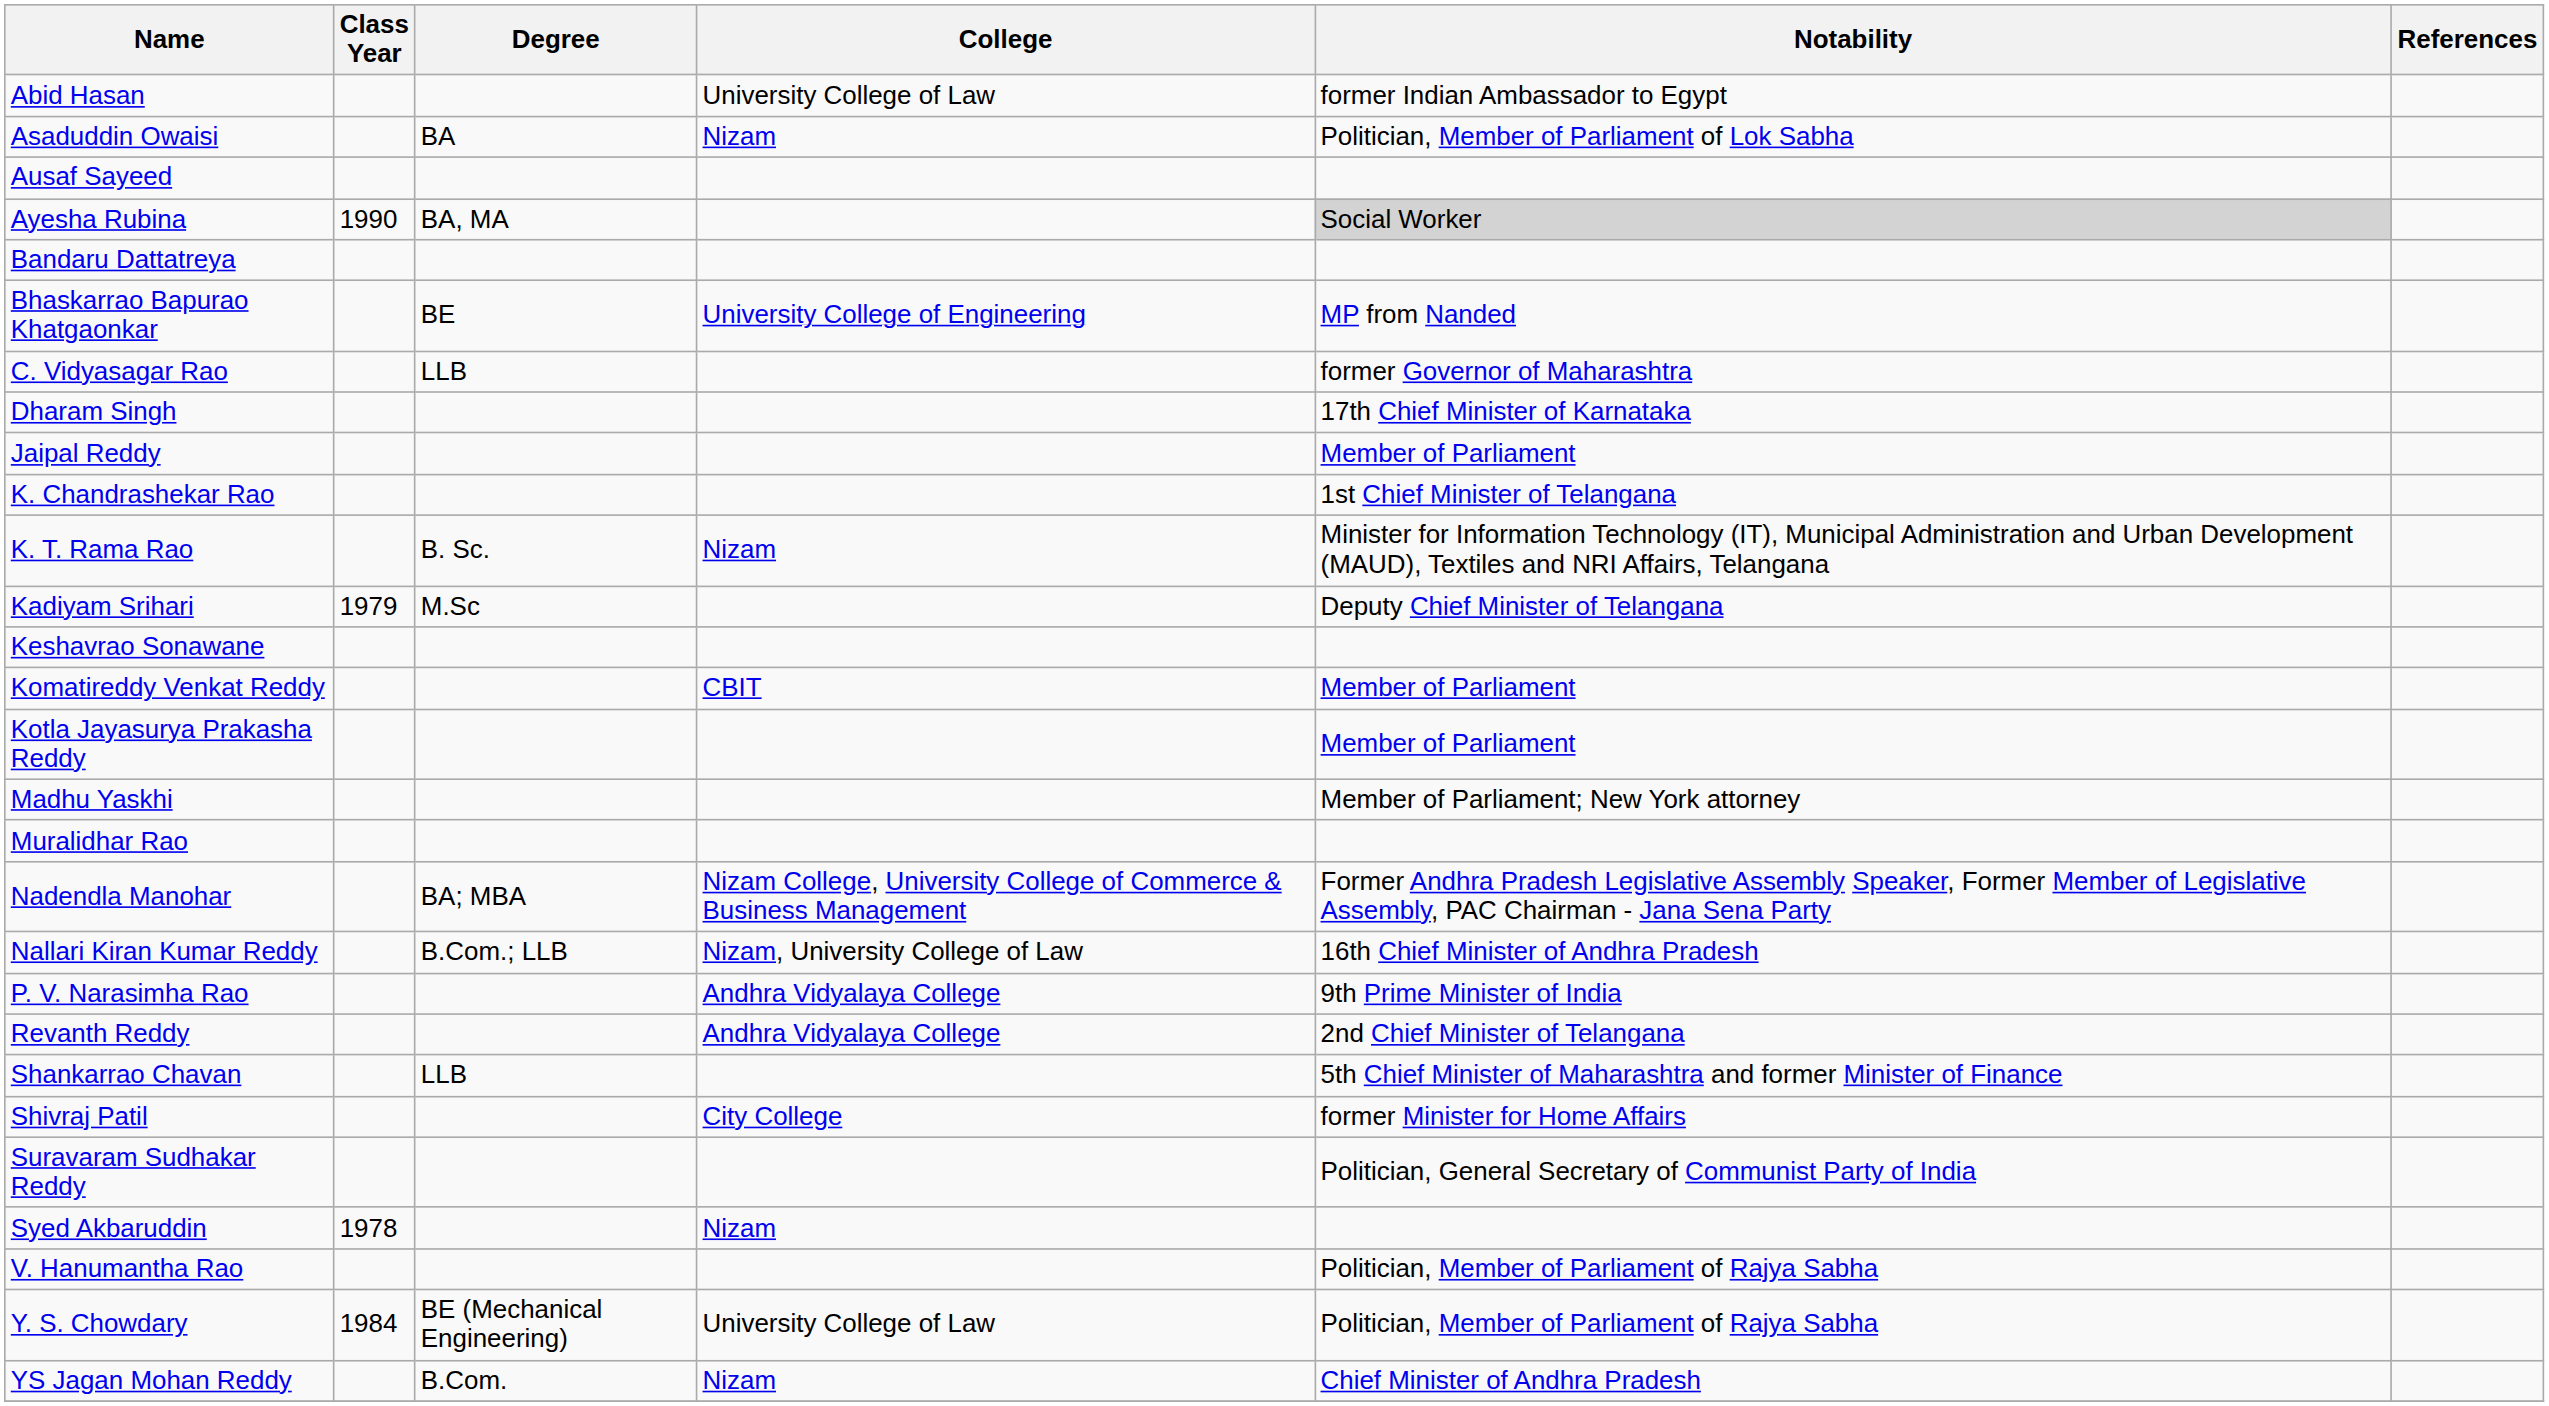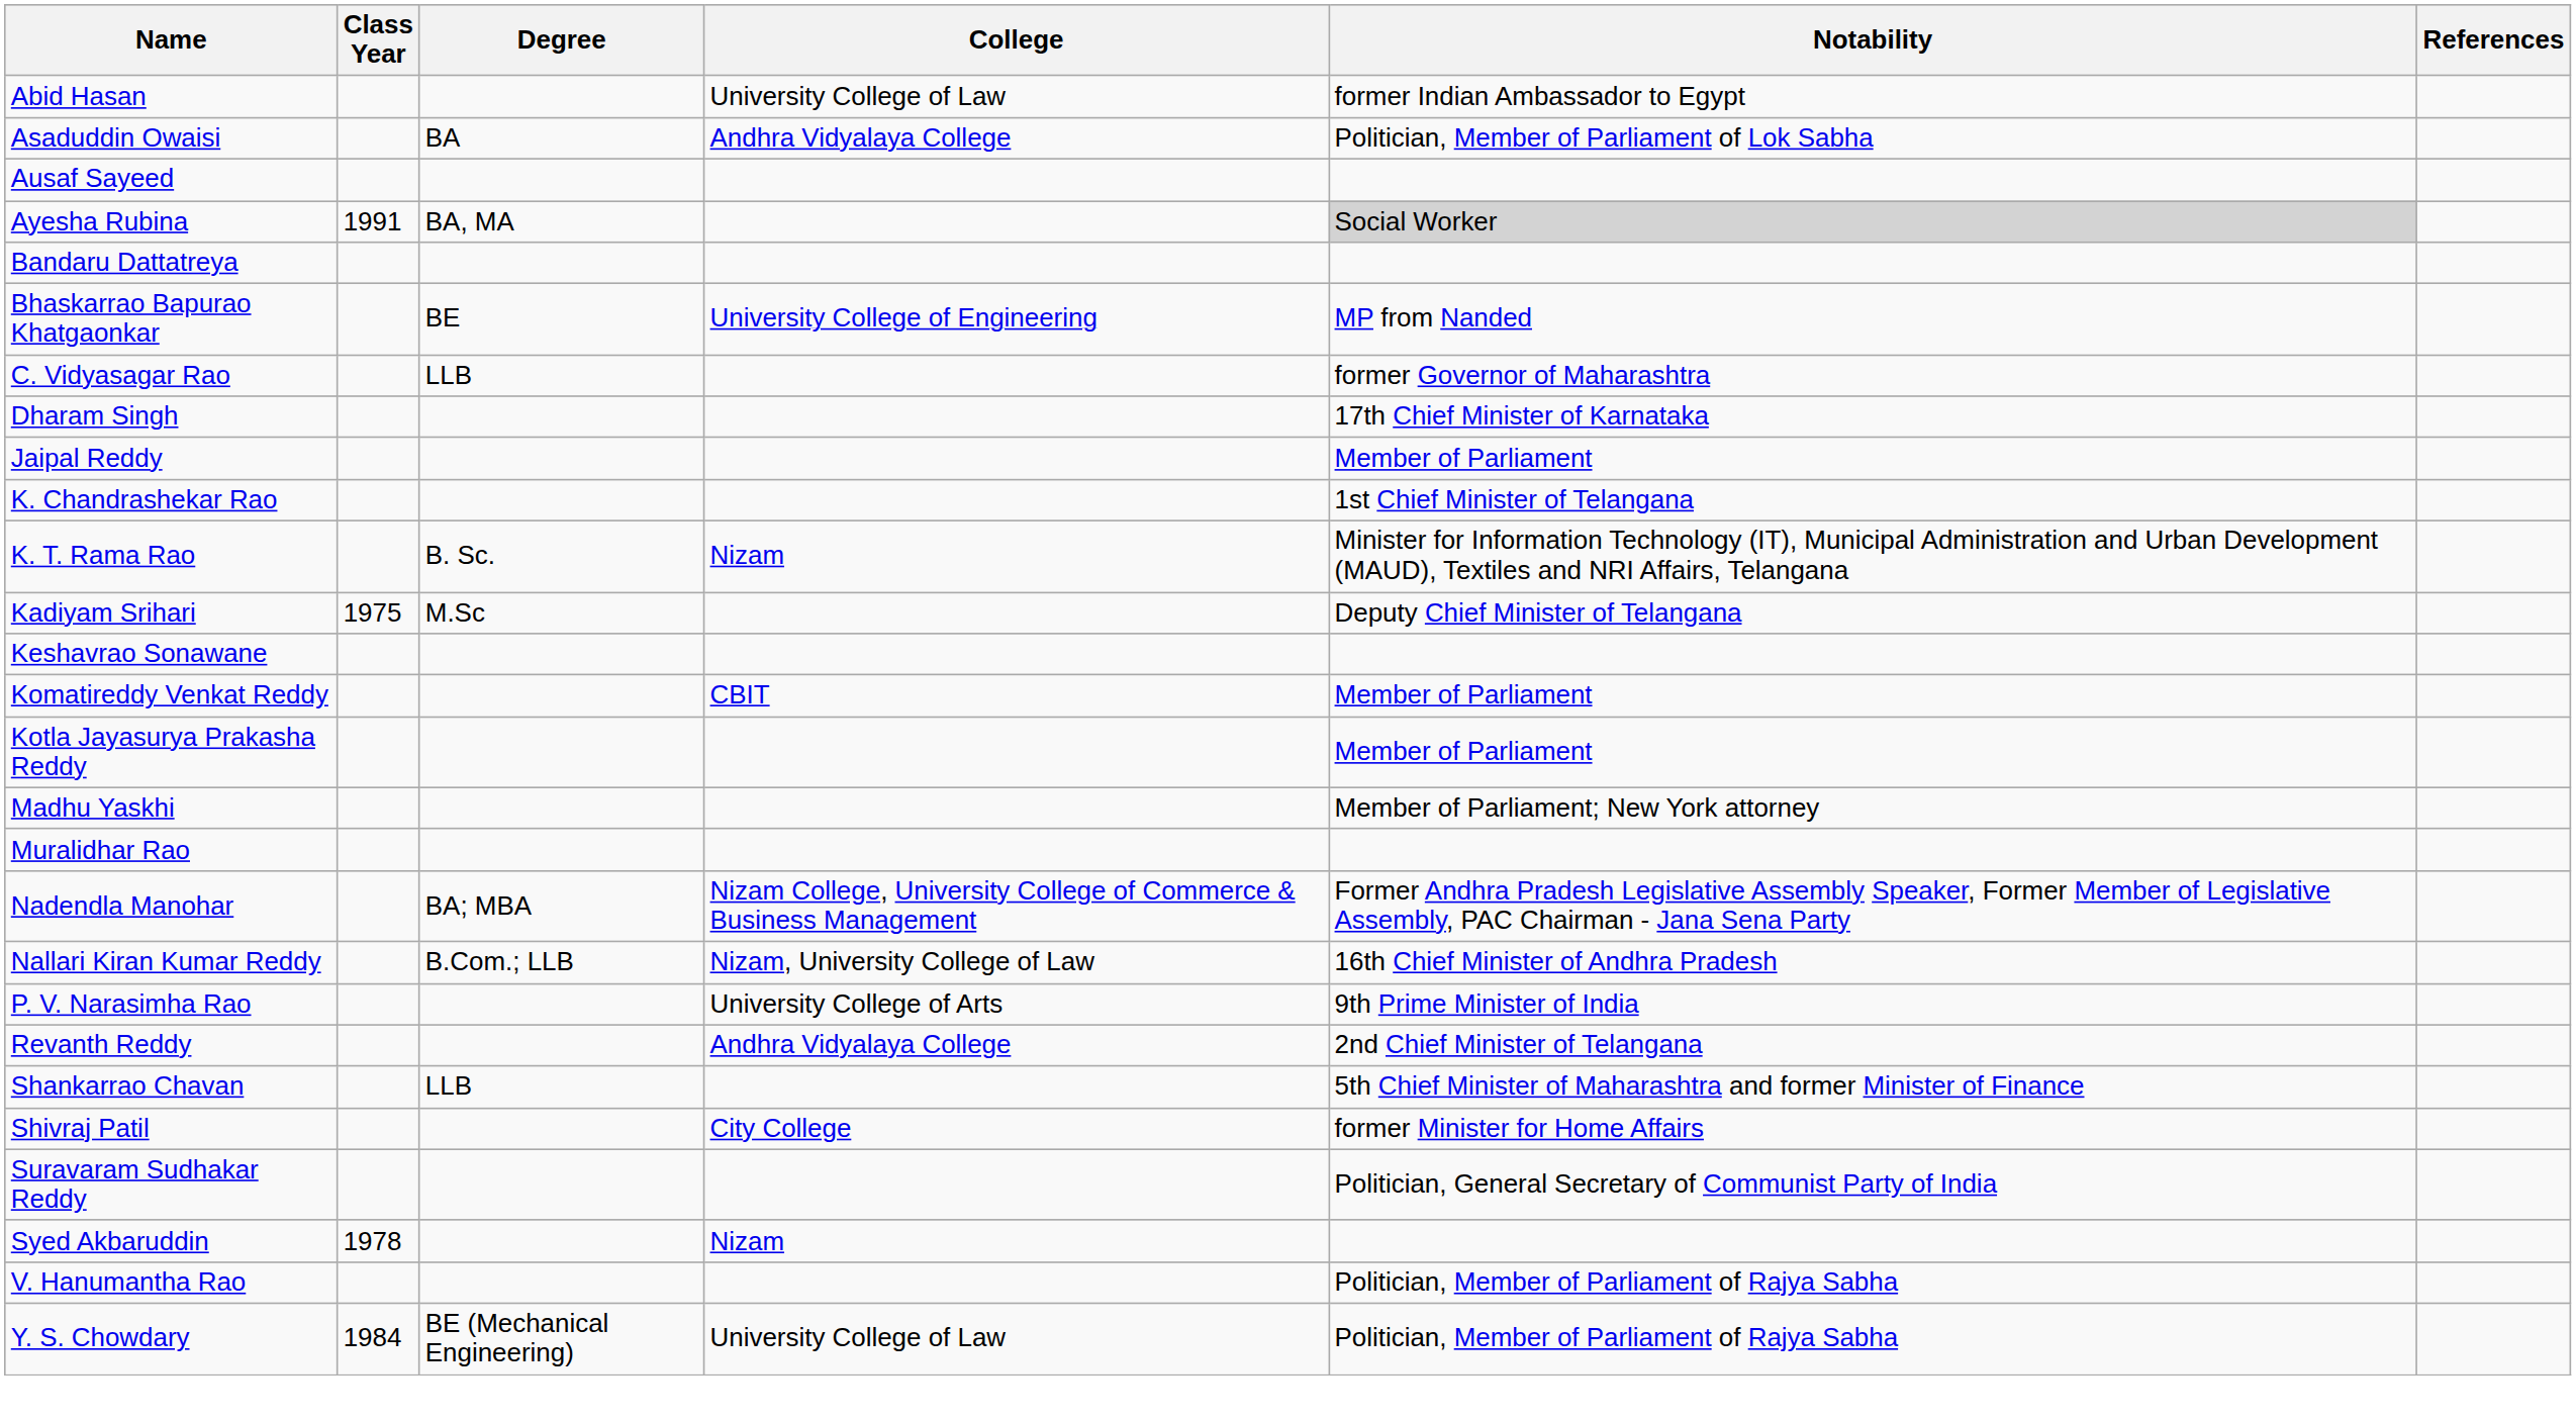 <table class="wikitable sortable">
 <tr>
 <th>Name</th>
 <th>Class<br>Year</th>
 <th>Degree</th>
 <th>College</th>
 <th class="unsortable">Notability</th>
 <th class="unsortable">References</th>
 </tr>
 <tr>
 <td><a href='#'>Abid Hasan</a></td>
 <td></td>
 <td></td>
 <td>University College of Law</td>
 <td>former Indian Ambassador to Egypt</td>
 <td></td>
 </tr>
 <tr>
 <td><a href='#'>Asaduddin Owaisi</a></td>
 <td></td>
 <td>BA</td>
-<td><a href='#'>Nizam</a></td>
+<td><a href='#'>Andhra Vidyalaya College</a></td>
 <td>Politician, <a href='#'>Member of Parliament</a> of <a href='#'>Lok Sabha</a></td>
 <td></td>
 </tr>
 <tr>
 <td><a href='#'>Ausaf Sayeed</a></td>
 <td></td>
 <td></td>
 <td></td>
 <td></td>
 <td></td>
 </tr>
 <tr>
 <td><a href='#'>Ayesha Rubina</a></td>
-<td>1990</td>
+<td>1991</td>
 <td>BA, MA</td>
 <td></td>
 <td style="background: lightgrey;">Social Worker</td>
 <td></td>
 </tr>
 <tr>
 <td><a href='#'>Bandaru Dattatreya</a></td>
 <td></td>
 <td></td>
 <td></td>
 <td></td>
 <td></td>
 </tr>
 <tr>
 <td><a href='#'>Bhaskarrao Bapurao Khatgaonkar</a></td>
 <td></td>
 <td>BE</td>
 <td><a href='#'>University College of Engineering</a></td>
 <td><a href='#'>MP</a> from <a href='#'>Nanded</a></td>
 <td></td>
 </tr>
 <tr>
 <td><a href='#'>C. Vidyasagar Rao</a></td>
 <td></td>
 <td>LLB</td>
 <td></td>
 <td>former <a href='#'>Governor of Maharashtra</a></td>
 <td></td>
 </tr>
 <tr>
 <td><a href='#'>Dharam Singh</a></td>
 <td></td>
 <td></td>
 <td></td>
 <td>17th <a href='#'>Chief Minister of Karnataka</a></td>
 <td></td>
 </tr>
 <tr>
 <td><a href='#'>Jaipal Reddy</a></td>
 <td></td>
 <td></td>
 <td></td>
 <td><a href='#'>Member of Parliament</a></td>
 <td></td>
 </tr>
 <tr>
 <td><a href='#'>K. Chandrashekar Rao</a></td>
 <td></td>
 <td></td>
 <td></td>
 <td>1st <a href='#'>Chief Minister of Telangana</a></td>
 <td></td>
 </tr>
 <tr>
 <td><a href='#'>K. T. Rama Rao</a></td>
 <td></td>
 <td>B. Sc.</td>
 <td><a href='#'>Nizam</a></td>
 <td>Minister for Information Technology (IT), Municipal Administration and Urban Development (MAUD), Textiles and NRI Affairs, Telangana</td>
 <td></td>
 </tr>
 <tr>
 <td><a href='#'>Kadiyam Srihari</a></td>
-<td>1979</td>
+<td>1975</td>
 <td>M.Sc</td>
 <td></td>
 <td>Deputy <a href='#'>Chief Minister of Telangana</a></td>
 <td></td>
 </tr>
 <tr>
 <td><a href='#'>Keshavrao Sonawane</a></td>
 <td></td>
 <td></td>
 <td></td>
 <td></td>
 <td></td>
 </tr>
 <tr>
 <td><a href='#'>Komatireddy Venkat Reddy</a></td>
 <td></td>
 <td></td>
 <td><a href='#'>CBIT</a></td>
 <td><a href='#'>Member of Parliament</a></td>
 </tr>
 <tr>
 <td><a href='#'>Kotla Jayasurya Prakasha Reddy</a></td>
 <td></td>
 <td></td>
 <td></td>
 <td><a href='#'>Member of Parliament</a></td>
 <td></td>
 </tr>
 <tr>
 <td><a href='#'>Madhu Yaskhi</a></td>
 <td></td>
 <td></td>
 <td></td>
 <td>Member of Parliament; New York attorney</td>
 <td></td>
 </tr>
 <tr>
 <td><a href='#'>Muralidhar Rao</a></td>
 <td></td>
 <td></td>
 <td></td>
 <td></td>
 <td></td>
 </tr>
 <tr>
 <td><a href='#'>Nadendla Manohar</a></td>
 <td></td>
 <td>BA; MBA</td>
 <td><a href='#'>Nizam College</a>, <a href='#'>University College of Commerce & Business Management</a></td>
 <td>Former <a href='#'>Andhra Pradesh Legislative Assembly</a> <a href='#'>Speaker</a>, Former <a href='#'>Member of Legislative Assembly</a>, PAC Chairman - <a href='#'>Jana Sena Party</a></td>
 <td></td>
 </tr>
 <tr>
 <td><a href='#'>Nallari Kiran Kumar Reddy</a></td>
 <td></td>
 <td>B.Com.; LLB</td>
 <td><a href='#'>Nizam</a>, University College of Law</td>
 <td>16th <a href='#'>Chief Minister of Andhra Pradesh</a></td>
 <td></td>
 </tr>
 <tr>
 <td><a href='#'>P. V. Narasimha Rao</a></td>
 <td></td>
 <td></td>
-<td><a href='#'>Andhra Vidyalaya College</a></td>
+<td>University College of Arts</td>
 <td>9th <a href='#'>Prime Minister of India</a></td>
 <td></td>
 </tr>
 <tr>
 <td><a href='#'>Revanth Reddy</a></td>
 <td></td>
 <td></td>
 <td><a href='#'>Andhra Vidyalaya College</a></td>
 <td>2nd <a href='#'>Chief Minister of Telangana</a></td>
 </tr>
 <tr>
 <td><a href='#'>Shankarrao Chavan</a></td>
 <td></td>
 <td>LLB</td>
 <td></td>
 <td>5th <a href='#'>Chief Minister of Maharashtra</a> and former <a href='#'>Minister of Finance</a></td>
 <td></td>
 </tr>
 <tr>
 <td><a href='#'>Shivraj Patil</a></td>
 <td></td>
 <td></td>
 <td><a href='#'>City College</a></td>
 <td>former <a href='#'>Minister for Home Affairs</a></td>
 <td></td>
 </tr>
 <tr>
 <td><a href='#'>Suravaram Sudhakar Reddy</a></td>
 <td></td>
 <td></td>
 <td></td>
 <td>Politician, General Secretary of <a href='#'>Communist Party of India</a></td>
 <td></td>
 </tr>
 <tr>
 <td><a href='#'>Syed Akbaruddin</a></td>
 <td>1978</td>
 <td></td>
 <td><a href='#'>Nizam</a></td>
 <td></td>
 <td></td>
 </tr>
 <tr>
 <td><a href='#'>V. Hanumantha Rao</a></td>
 <td></td>
 <td></td>
 <td></td>
 <td>Politician, <a href='#'>Member of Parliament</a> of <a href='#'>Rajya Sabha</a></td>
 <td></td>
 </tr>
 <tr>
 <td><a href='#'>Y. S. Chowdary</a></td>
 <td>1984</td>
 <td>BE (Mechanical Engineering)</td>
 <td>University College of Law</td>
 <td>Politician, <a href='#'>Member of Parliament</a> of <a href='#'>Rajya Sabha</a></td>
 <td></td>
 </tr>
 <tr>
-<td><a href='#'>YS Jagan Mohan Reddy</a></td>
-<td></td>
-<td>B.Com.</td>
-<td><a href='#'>Nizam</a></td>
-<td><a href='#'>Chief Minister of Andhra Pradesh</a></td>
-<td></td>
-</tr>
-<tr>
 </tr>
 </table>
